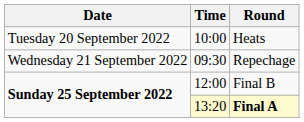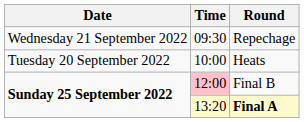 <table class="wikitable">
 <tr>
 <th>Date</th>
 <th>Time</th>
 <th>Round</th>
 </tr>
 <tr>
+<td>Wednesday 21 September 2022</td>
+<td>09:30</td>
+<td>Repechage</td>
+</tr>
+<tr>
 <td>Tuesday 20 September 2022</td>
 <td>10:00</td>
 <td>Heats</td>
 </tr>
 <tr>
-<td>Wednesday 21 September 2022</td>
-<td>09:30</td>
-<td>Repechage</td>
-</tr>
-<tr>
 <td rowspan=2><strong>Sunday 25 September 2022</strong></td>
-<td>12:00</td>
+<td style="background: pink;">12:00</td>
 <td>Final B</td>
 </tr>
 <tr>
 <td bgcolor=lemonchiffon>13:20</td>
 <td bgcolor=lemonchiffon><strong>Final A</strong></td>
 </tr>
 </table>
